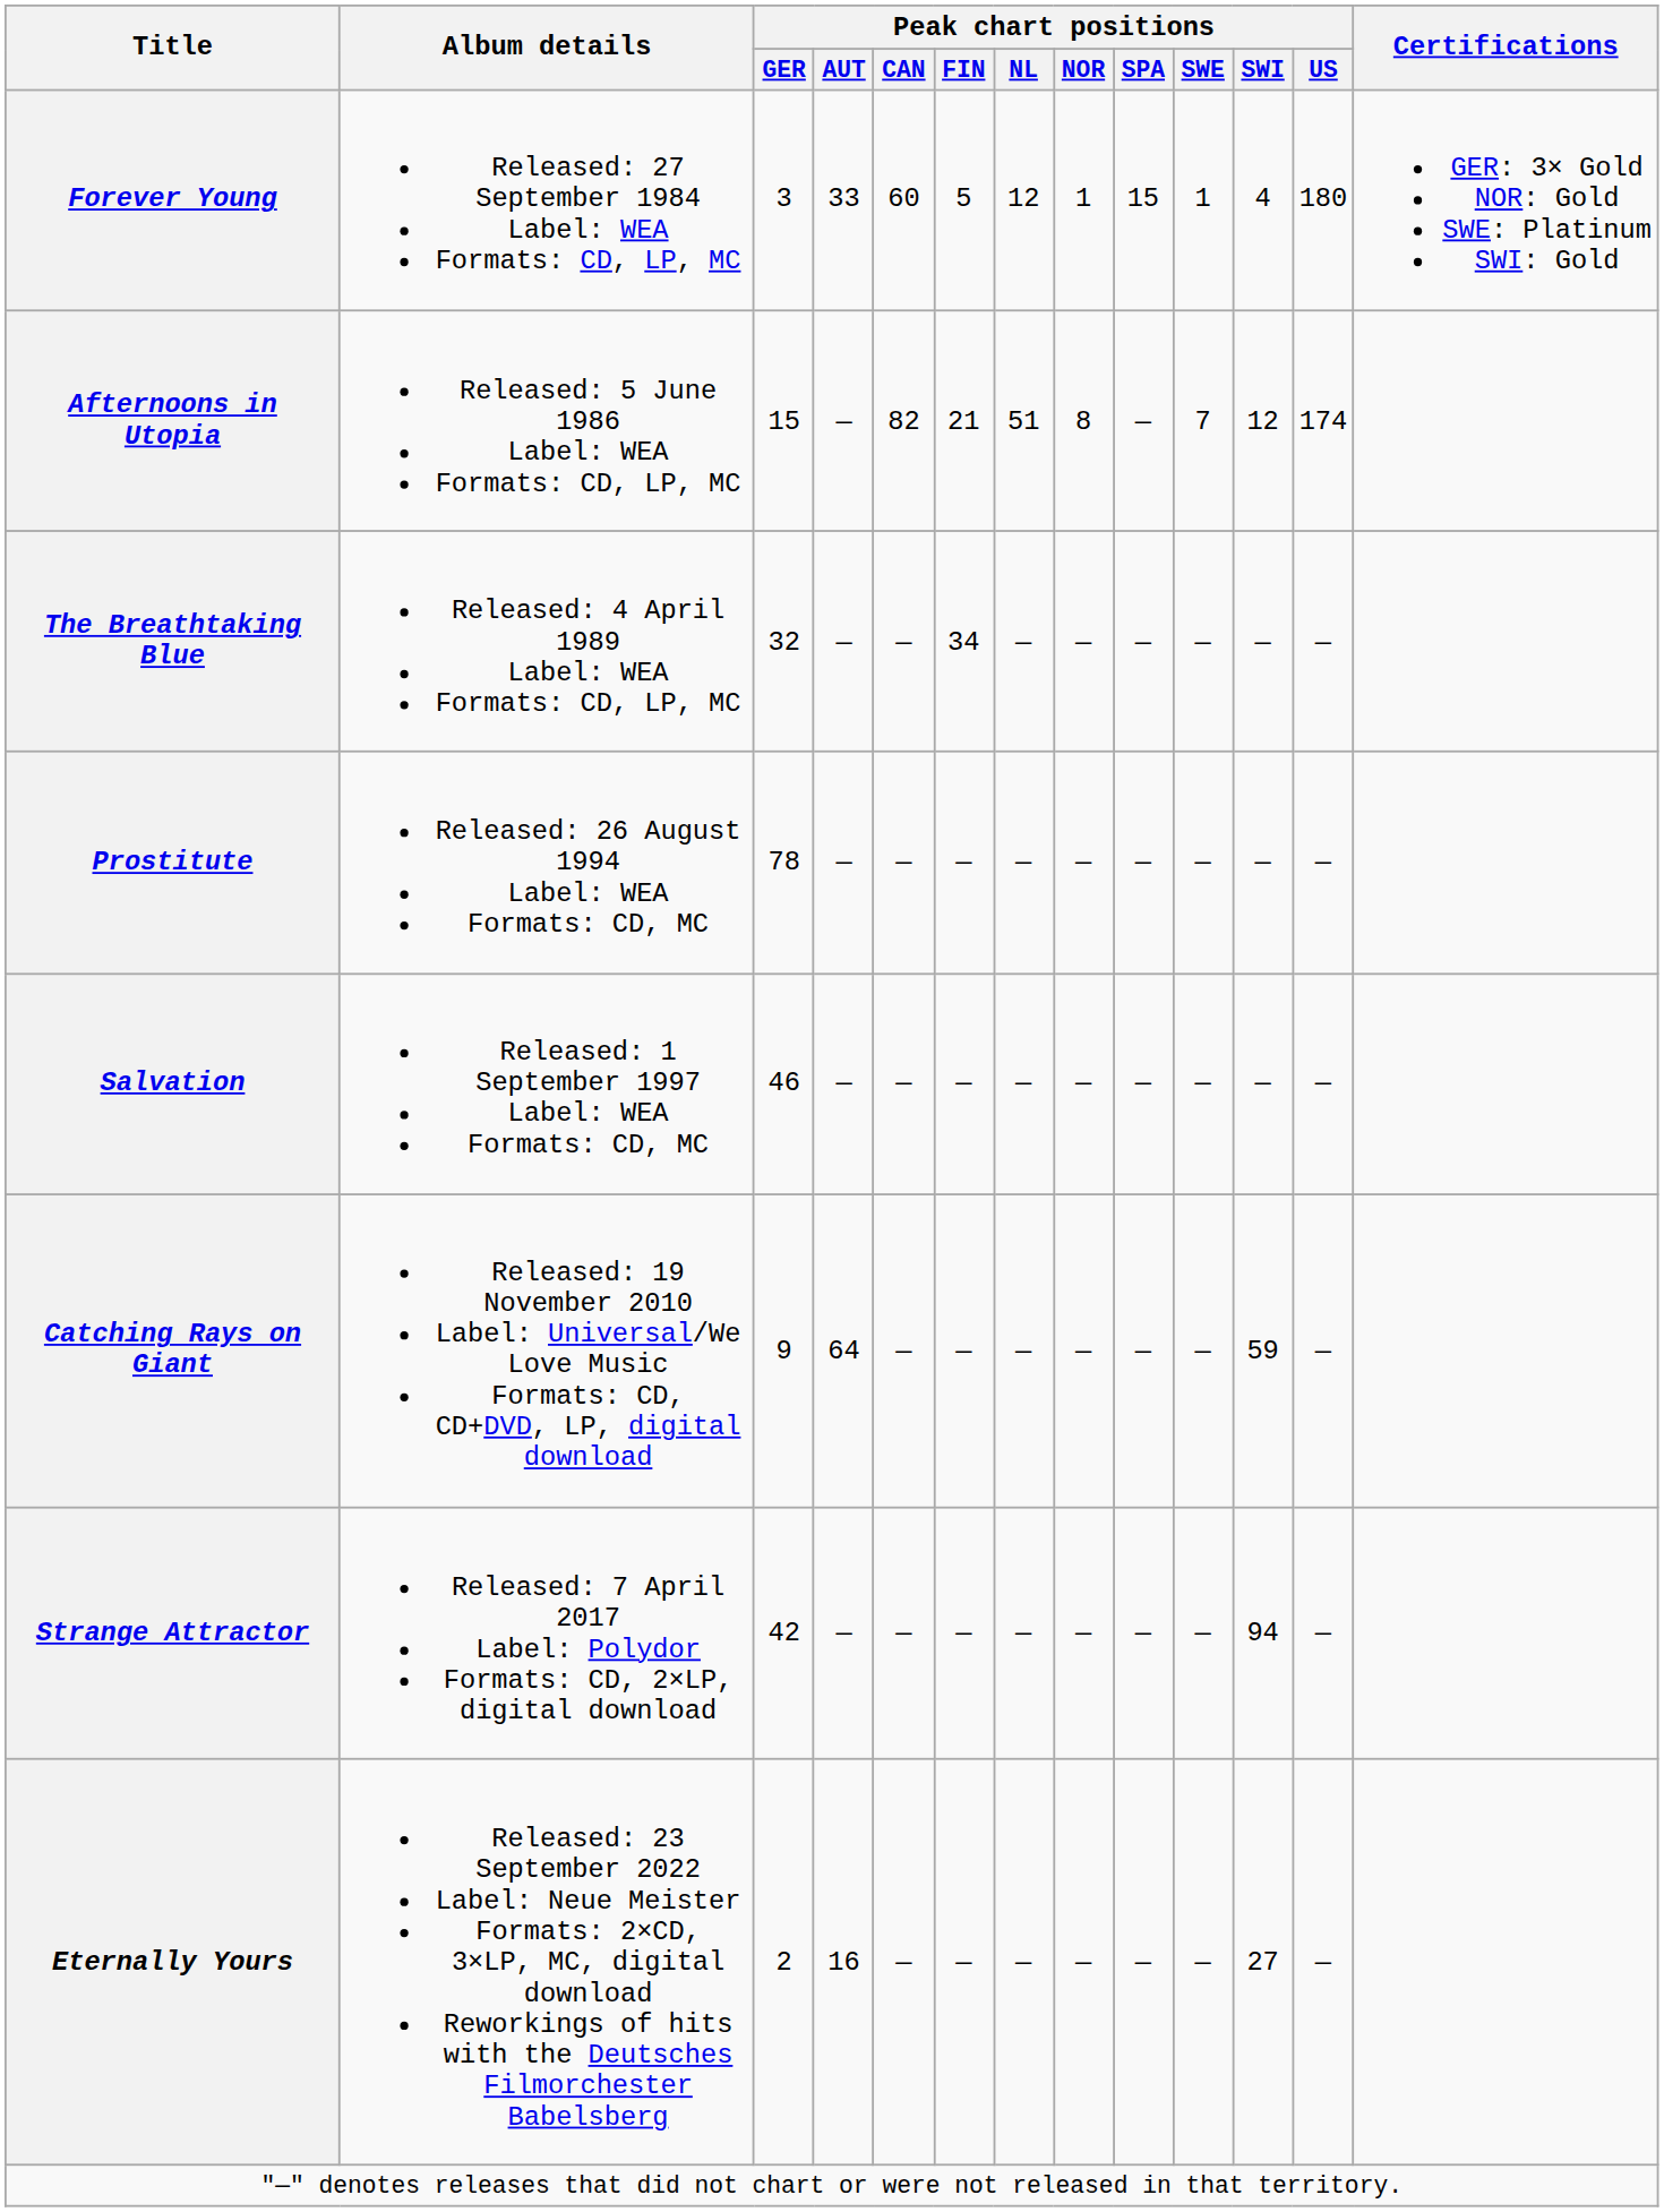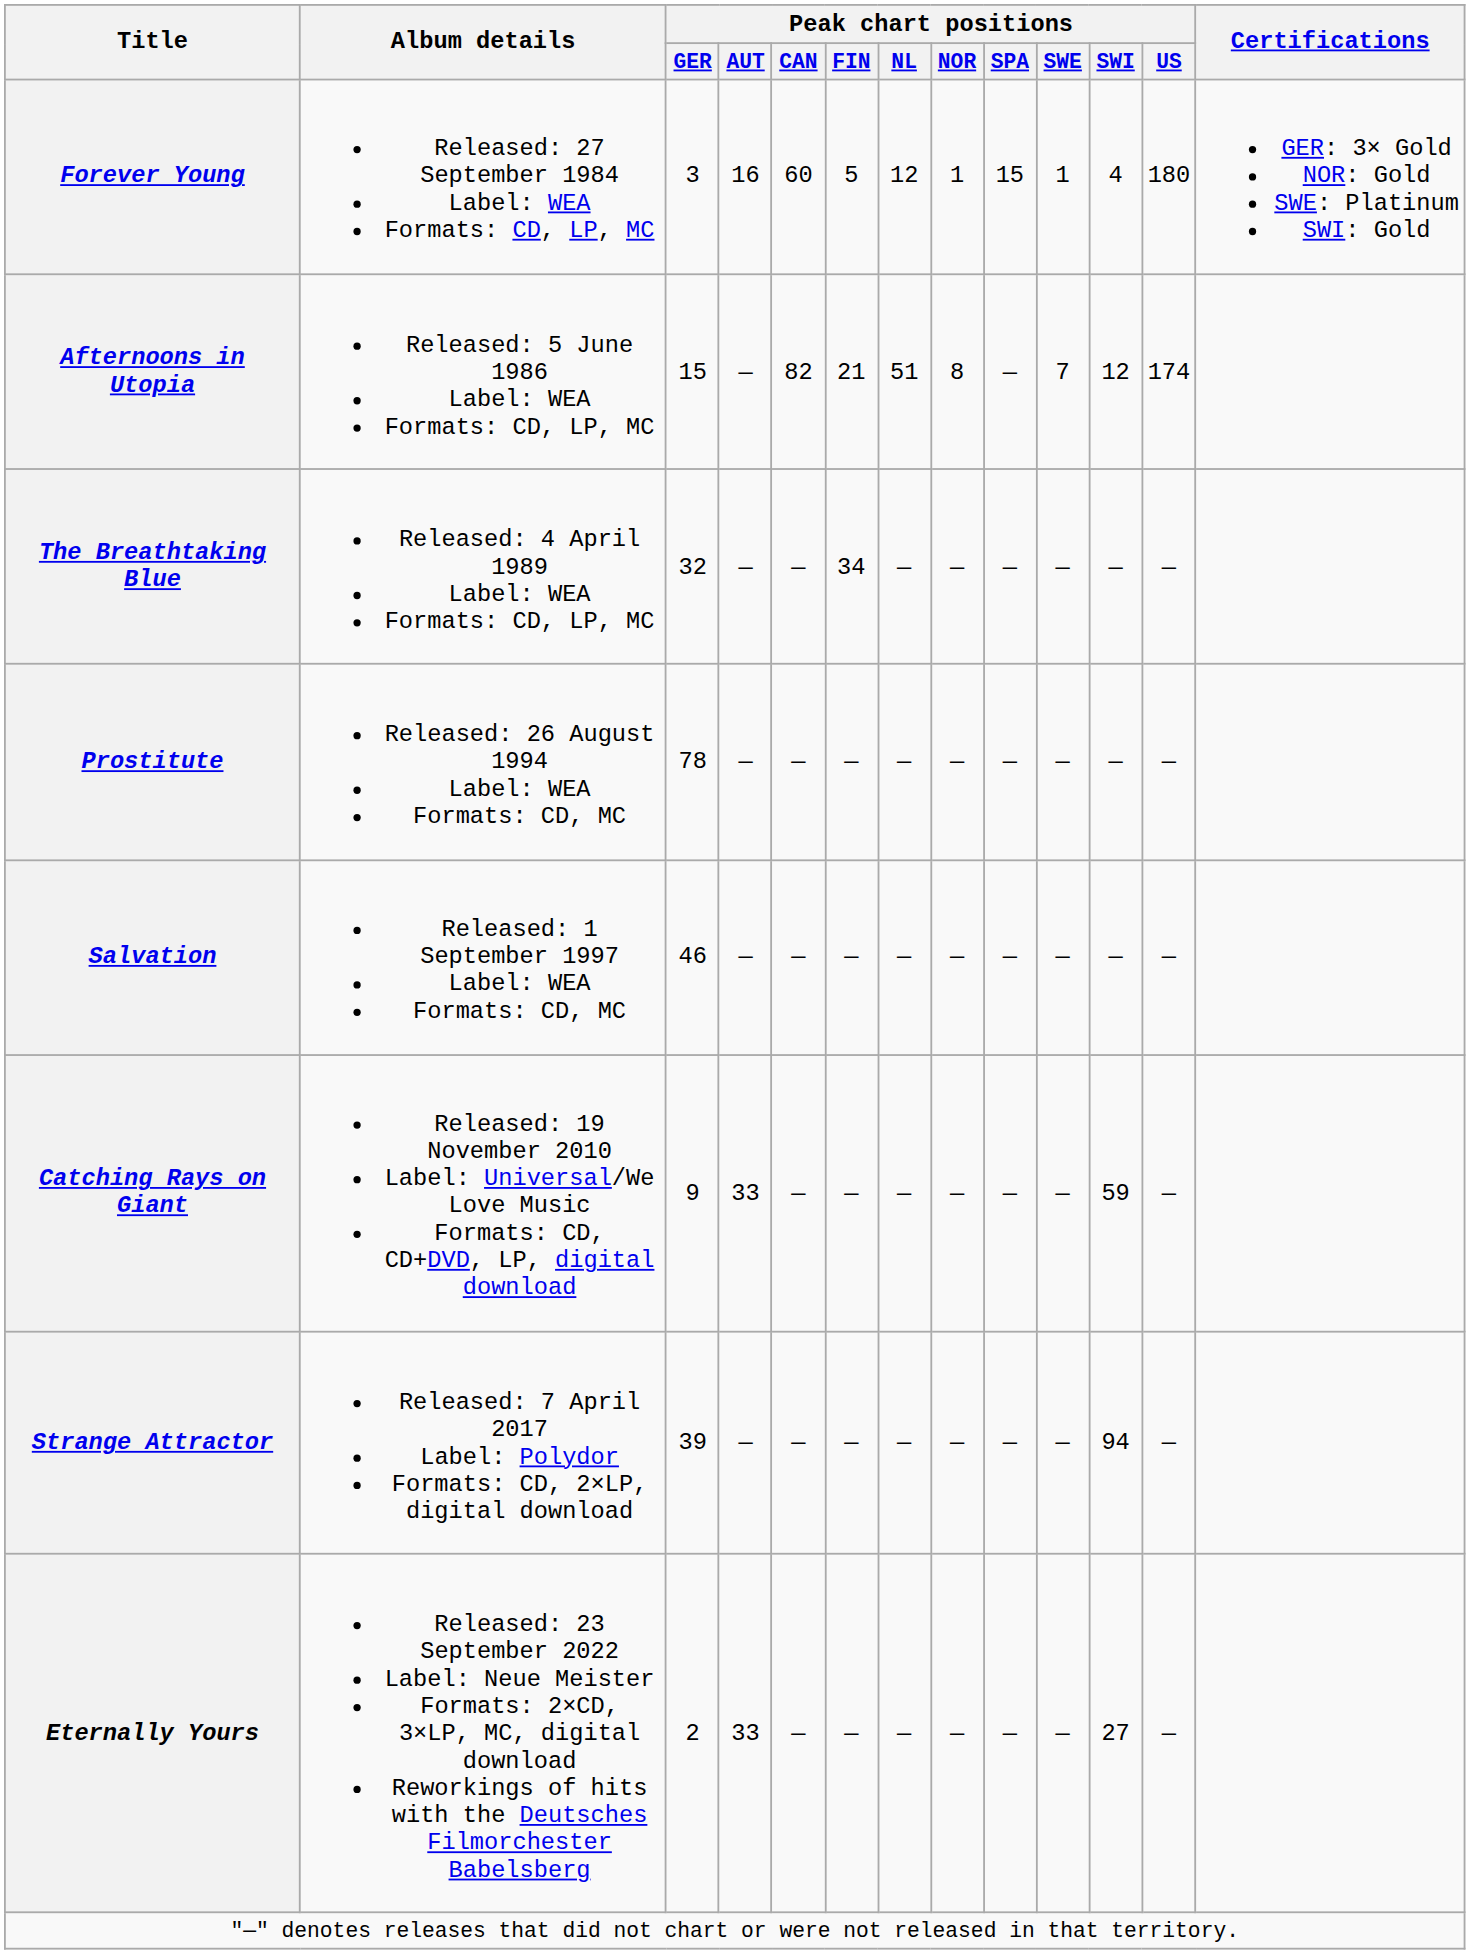 <table class="wikitable plainrowheaders" style="text-align:center;">
 <tr>
 <th scope="col" rowspan="2" style="width:12em;">Title</th>
 <th scope="col" rowspan="2" style="width:15em;">Album details</th>
 <th scope="col" colspan="10">Peak chart positions</th>
 <th scope="col" rowspan="2"><a href='#'>Certifications</a></th>
 </tr>
 <tr>
 <th scope="col" style="width:2em;font-size:90%;"><a href='#'>GER</a><br></th>
 <th scope="col" style="width:2em;font-size:90%;"><a href='#'>AUT</a><br></th>
 <th scope="col" style="width:2em;font-size:90%;"><a href='#'>CAN</a><br></th>
 <th scope="col" style="width:2em;font-size:90%;"><a href='#'>FIN</a><br></th>
 <th scope="col" style="width:2em;font-size:90%;"><a href='#'>NL</a><br></th>
 <th scope="col" style="width:2em;font-size:90%;"><a href='#'>NOR</a><br></th>
 <th scope="col" style="width:2em;font-size:90%;"><a href='#'>SPA</a><br></th>
 <th scope="col" style="width:2em;font-size:90%;"><a href='#'>SWE</a><br></th>
 <th scope="col" style="width:2em;font-size:90%;"><a href='#'>SWI</a><br></th>
 <th scope="col" style="width:2em;font-size:90%;"><a href='#'>US</a><br></th>
 </tr>
 <tr>
 <th scope="row"><em><a href='#'>Forever Young</a></em></th>
 <td><br><ul><li>Released: 27 September 1984</li><li>Label: <a href='#'>WEA</a></li><li>Formats: <a href='#'>CD</a>, <a href='#'>LP</a>, <a href='#'>MC</a></li></ul></td>
 <td>3</td>
-<td>33</td>
+<td>16</td>
 <td>60</td>
 <td>5</td>
 <td>12</td>
 <td>1</td>
 <td>15</td>
 <td>1</td>
 <td>4</td>
 <td>180</td>
 <td><br><ul><li><a href='#'>GER</a>: 3× Gold</li><li><a href='#'>NOR</a>: Gold</li><li><a href='#'>SWE</a>: Platinum</li><li><a href='#'>SWI</a>: Gold</li></ul></td>
 </tr>
 <tr>
 <th scope="row"><em><a href='#'>Afternoons in Utopia</a></em></th>
 <td><br><ul><li>Released: 5 June 1986</li><li>Label: WEA</li><li>Formats: CD, LP, MC</li></ul></td>
 <td>15</td>
 <td>—</td>
 <td>82</td>
 <td>21</td>
 <td>51</td>
 <td>8</td>
 <td>—</td>
 <td>7</td>
 <td>12</td>
 <td>174</td>
 <td></td>
 </tr>
 <tr>
 <th scope="row"><em><a href='#'>The Breathtaking Blue</a></em></th>
 <td><br><ul><li>Released: 4 April 1989</li><li>Label: WEA</li><li>Formats: CD, LP, MC</li></ul></td>
 <td>32</td>
 <td>—</td>
 <td>—</td>
 <td>34</td>
 <td>—</td>
 <td>—</td>
 <td>—</td>
 <td>—</td>
 <td>—</td>
 <td>—</td>
 <td></td>
 </tr>
 <tr>
 <th scope="row"><em><a href='#'>Prostitute</a></em></th>
 <td><br><ul><li>Released: 26 August 1994</li><li>Label: WEA</li><li>Formats: CD, MC</li></ul></td>
 <td>78</td>
 <td>—</td>
 <td>—</td>
 <td>—</td>
 <td>—</td>
 <td>—</td>
 <td>—</td>
 <td>—</td>
 <td>—</td>
 <td>—</td>
 <td></td>
 </tr>
 <tr>
 <th scope="row"><em><a href='#'>Salvation</a></em></th>
 <td><br><ul><li>Released: 1 September 1997</li><li>Label: WEA</li><li>Formats: CD, MC</li></ul></td>
 <td>46</td>
 <td>—</td>
 <td>—</td>
 <td>—</td>
 <td>—</td>
 <td>—</td>
 <td>—</td>
 <td>—</td>
 <td>—</td>
 <td>—</td>
 <td></td>
 </tr>
 <tr>
 <th scope="row"><em><a href='#'>Catching Rays on Giant</a></em></th>
 <td><br><ul><li>Released: 19 November 2010</li><li>Label: <a href='#'>Universal</a>/We Love Music</li><li>Formats: CD, CD+<a href='#'>DVD</a>, LP, <a href='#'>digital download</a></li></ul></td>
 <td>9</td>
-<td>64</td>
+<td>33</td>
 <td>—</td>
 <td>—</td>
 <td>—</td>
 <td>—</td>
 <td>—</td>
 <td>—</td>
 <td>59</td>
 <td>—</td>
 <td></td>
 </tr>
 <tr>
 <th scope="row"><em><a href='#'>Strange Attractor</a></em></th>
 <td><br><ul><li>Released: 7 April 2017</li><li>Label: <a href='#'>Polydor</a></li><li>Formats: CD, 2×LP, digital download</li></ul></td>
-<td>42</td>
+<td>39</td>
 <td>—</td>
 <td>—</td>
 <td>—</td>
 <td>—</td>
 <td>—</td>
 <td>—</td>
 <td>—</td>
 <td>94</td>
 <td>—</td>
 <td></td>
 </tr>
 <tr>
 <th scope="row"><em>Eternally Yours</em></th>
 <td><br><ul><li>Released: 23 September 2022</li><li>Label: Neue Meister</li><li>Formats: 2×CD, 3×LP, MC, digital download</li><li>Reworkings of hits with the <a href='#'>Deutsches Filmorchester Babelsberg</a></li></ul></td>
 <td>2</td>
-<td>16</td>
+<td>33</td>
 <td>—</td>
 <td>—</td>
 <td>—</td>
 <td>—</td>
 <td>—</td>
 <td>—</td>
 <td>27</td>
 <td>—</td>
 <td></td>
 </tr>
 <tr>
 <td colspan="13" style="font-size:90%">"—" denotes releases that did not chart or were not released in that territory.</td>
 </tr>
 </table>
